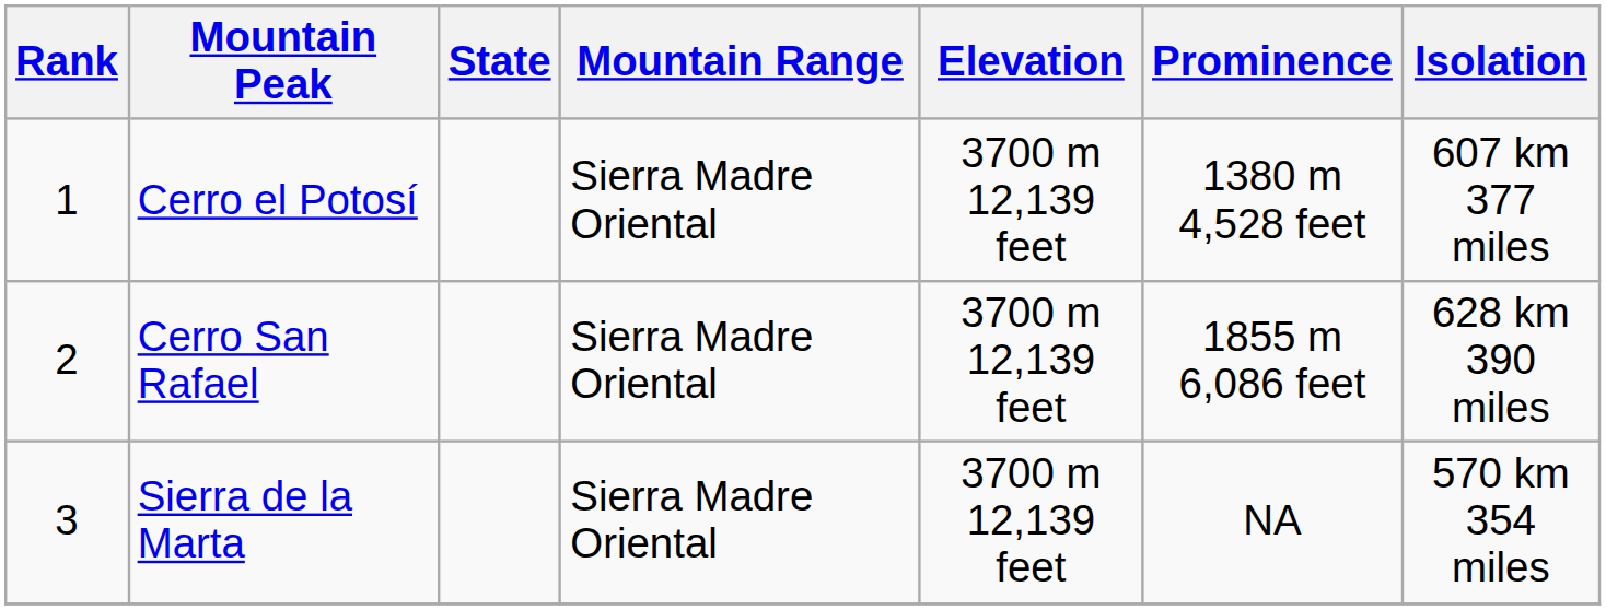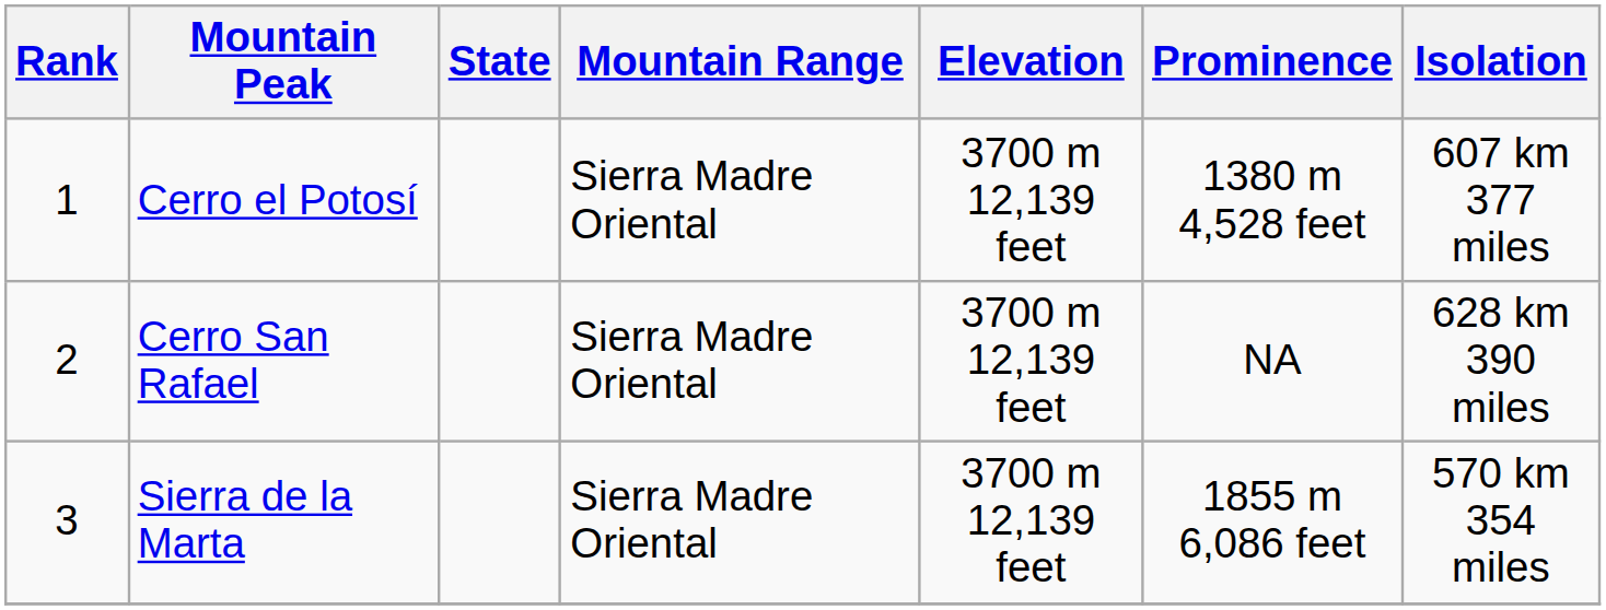 <table class="wikitable sortable">
 <tr>
 <th><a href='#'>Rank</a></th>
 <th><a href='#'>Mountain Peak</a></th>
 <th><a href='#'>State</a></th>
 <th><a href='#'>Mountain Range</a></th>
 <th><a href='#'>Elevation</a></th>
 <th><a href='#'>Prominence</a></th>
 <th><a href='#'>Isolation</a></th>
 </tr>
 <tr>
 <td align=center>1</td>
 <td><a href='#'>Cerro el Potosí</a>  </td>
 <td></td>
 <td>Sierra Madre Oriental</td>
 <td align=center>3700 m<br>12,139 feet</td>
 <td align=center>1380 m<br>4,528 feet</td>
 <td align=center>607 km<br>377 miles</td>
 </tr>
 <tr>
 <td align=center>2</td>
 <td><a href='#'>Cerro San Rafael</a> </td>
 <td></td>
 <td>Sierra Madre Oriental</td>
 <td align=center>3700 m<br>12,139 feet</td>
-<td align=center>1855 m<br>6,086 feet</td>
+<td align=center>NA</td>
 <td align=center>628 km<br>390 miles</td>
 </tr>
 <tr>
 <td align=center>3</td>
 <td><a href='#'>Sierra de la Marta</a> </td>
 <td><br></td>
 <td>Sierra Madre Oriental</td>
 <td align=center>3700 m<br>12,139 feet</td>
-<td align=center>NA</td>
+<td align=center>1855 m<br>6,086 feet</td>
 <td align=center>570 km<br>354 miles</td>
 </tr>
 <tr>
 </tr>
 </table>
